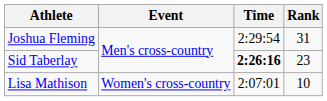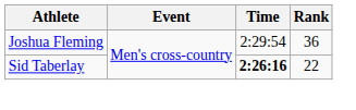 <table class=wikitable style="font-size:90%">
 <tr>
 <th>Athlete</th>
 <th>Event</th>
 <th>Time</th>
 <th>Rank</th>
 </tr>
 <tr align=center>
 <td align=left><a href='#'>Joshua Fleming</a></td>
 <td align=left rowspan=2><a href='#'>Men's cross-country</a></td>
 <td>2:29:54</td>
-<td>31</td>
+<td>36</td>
 </tr>
 <tr align=center>
 <td align=left><a href='#'>Sid Taberlay</a></td>
 <td><strong>2:26:16</strong></td>
-<td>23</td>
-</tr>
-<tr align=center>
-<td align=left><a href='#'>Lisa Mathison</a></td>
-<td align=left><a href='#'>Women's cross-country</a></td>
-<td>2:07:01</td>
-<td>10</td>
+<td>22</td>
 </tr>
 </table>
